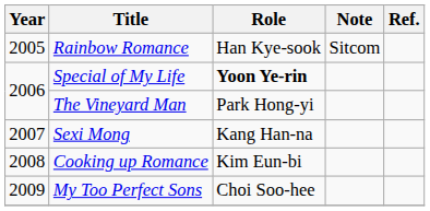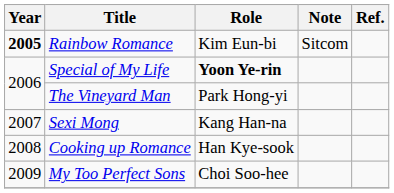 <table class="wikitable sortable">
 <tr>
 <th>Year</th>
 <th>Title</th>
 <th>Role</th>
 <th class="unsortable">Note</th>
 <th class="unsortable">Ref.</th>
 </tr>
 <tr>
-<td>2005</td>
+<td><strong>2005</strong></td>
 <td><em><a href='#'>Rainbow Romance</a></em></td>
-<td>Han Kye-sook</td>
+<td>Kim Eun-bi</td>
 <td>Sitcom</td>
 <td></td>
 </tr>
 <tr>
 <td rowspan="2">2006</td>
 <td><em><a href='#'>Special of My Life</a></em></td>
 <td><strong>Yoon Ye-rin</strong></td>
 <td></td>
 <td></td>
 </tr>
 <tr>
 <td><em><a href='#'>The Vineyard Man</a></em></td>
 <td>Park Hong-yi</td>
 <td></td>
 <td></td>
 </tr>
 <tr>
 <td>2007</td>
 <td><em><a href='#'>Sexi Mong</a></em></td>
 <td>Kang Han-na</td>
 <td></td>
 <td></td>
 </tr>
 <tr>
 <td>2008</td>
 <td><em><a href='#'>Cooking up Romance</a></em></td>
-<td>Kim Eun-bi</td>
+<td>Han Kye-sook</td>
 <td></td>
 <td></td>
 </tr>
 <tr>
 <td>2009</td>
 <td><em><a href='#'>My Too Perfect Sons</a></em></td>
 <td>Choi Soo-hee</td>
 <td></td>
 <td></td>
 </tr>
 <tr>
 </tr>
 </table>
